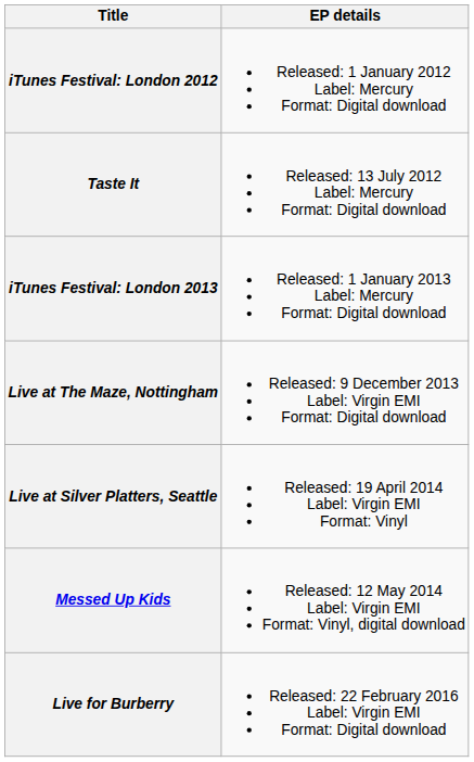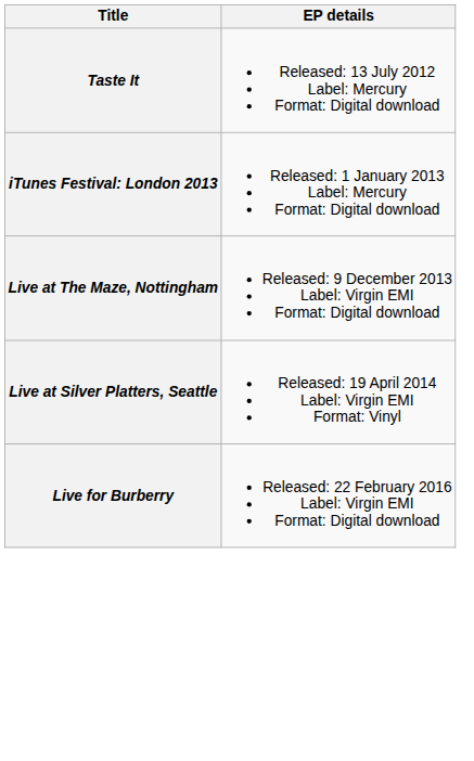 <table class="wikitable plainrowheaders" style="text-align:center;">
 <tr>
 <th scope="col">Title</th>
 <th scope="col">EP details</th>
-</tr>
-<tr>
-<th scope="row"><em>iTunes Festival: London 2012</em></th>
-<td><br><ul><li>Released: 1 January 2012</li><li>Label: Mercury</li><li>Format: Digital download</li></ul></td>
 </tr>
 <tr>
 <th scope="row"><em>Taste It</em></th>
 <td><br><ul><li>Released: 13 July 2012</li><li>Label: Mercury</li><li>Format: Digital download</li></ul></td>
 </tr>
 <tr>
 <th scope="row"><em>iTunes Festival: London 2013</em></th>
 <td><br><ul><li>Released: 1 January 2013</li><li>Label: Mercury</li><li>Format: Digital download</li></ul></td>
 </tr>
 <tr>
 <th scope="row"><em>Live at The Maze, Nottingham</em></th>
 <td><br><ul><li>Released: 9 December 2013</li><li>Label: Virgin EMI</li><li>Format: Digital download</li></ul></td>
 </tr>
 <tr>
 <th scope="row"><em>Live at Silver Platters, Seattle</em></th>
 <td><br><ul><li>Released: 19 April 2014</li><li>Label: Virgin EMI</li><li>Format: Vinyl</li></ul></td>
 </tr>
 <tr>
-<th scope="row"><em><a href='#'>Messed Up Kids</a></em></th>
-<td><br><ul><li>Released: 12 May 2014</li><li>Label: Virgin EMI</li><li>Format: Vinyl, digital download</li></ul></td>
-</tr>
-<tr>
 <th scope="row"><em>Live for Burberry</em></th>
 <td><br><ul><li>Released: 22 February 2016</li><li>Label: Virgin EMI</li><li>Format: Digital download</li></ul></td>
 </tr>
 </table>
